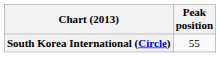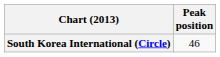 <table class="wikitable plainrowheaders">
 <tr>
 <th scope="col">Chart (2013)</th>
 <th>Peak<br>position</th>
 </tr>
 <tr>
 <th scope="row">South Korea International (<a href='#'>Circle</a>)</th>
-<td align="center">55</td>
+<td align="center">46</td>
 </tr>
 </table>
